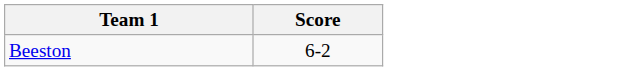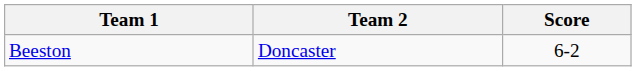 <table class="wikitable" style="font-size: 100%">
 <tr>
 <th width=200>Team 1</th>
+<th width=200>Team 2</th>
 <th width=100>Score</th>
 </tr>
 <tr>
 <td><a href='#'>Beeston</a></td>
+<td><a href='#'>Doncaster</a></td>
 <td align=center>6-2</td>
 </tr>
 </table>
